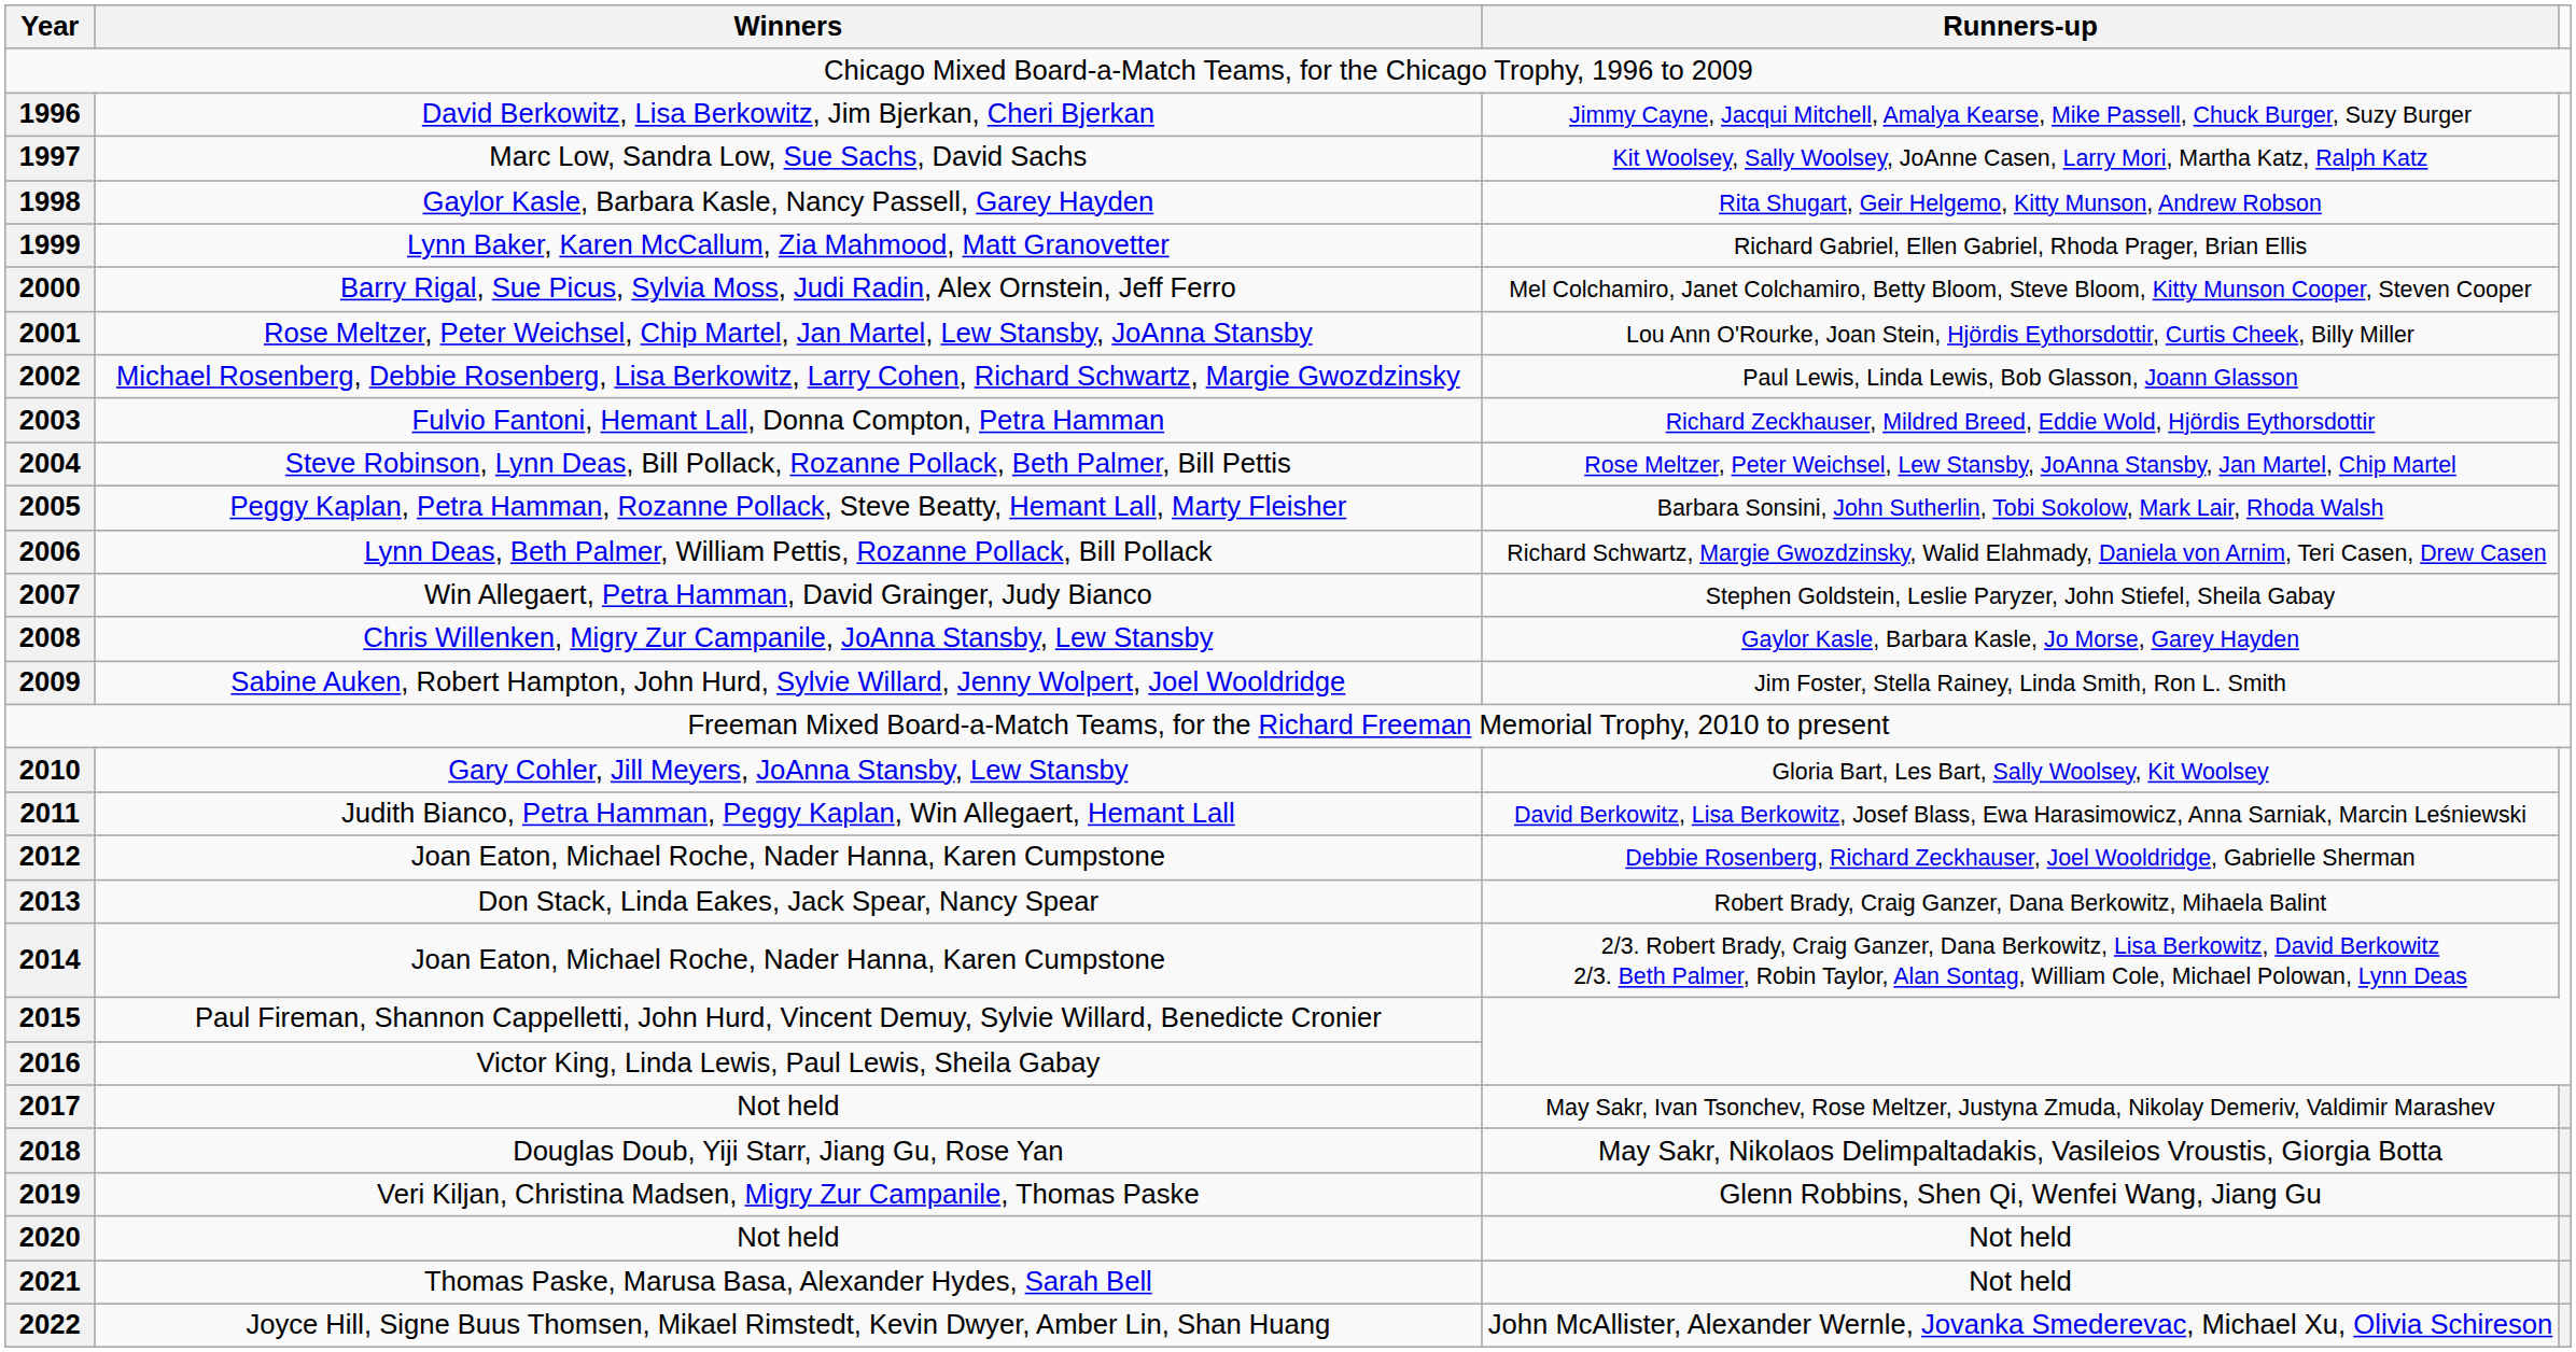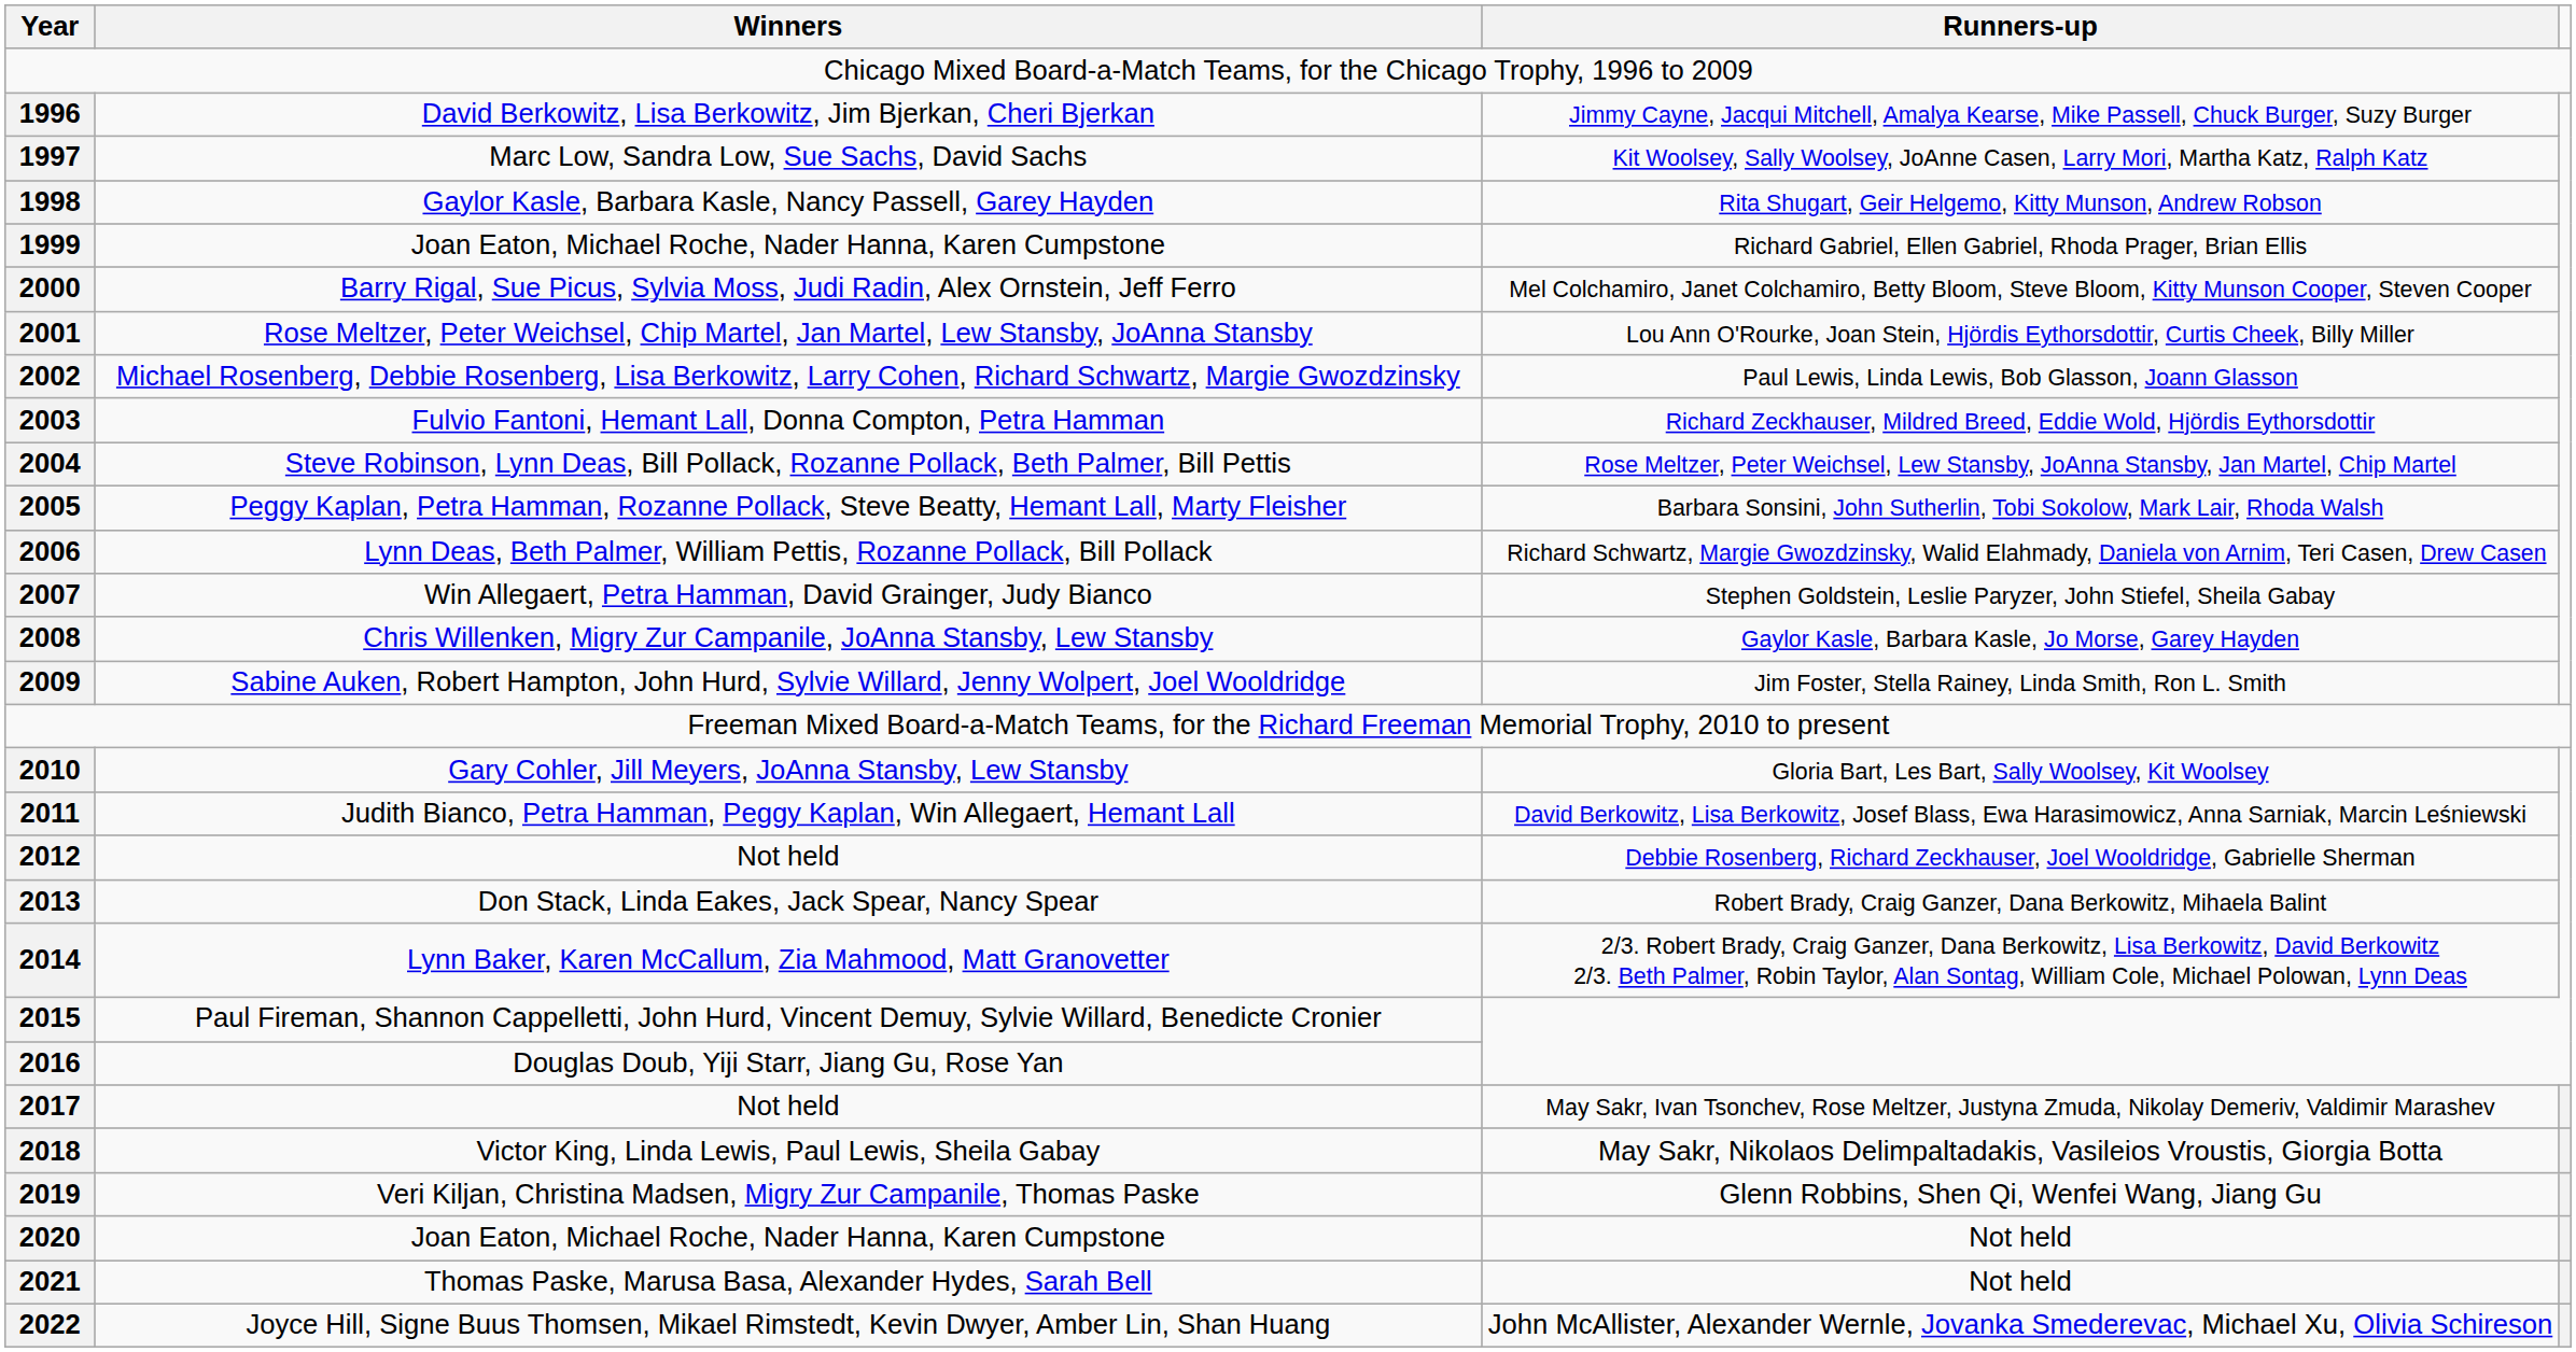 <table class="sortable wikitable" style="text-align:center">
 <tr>
 <th>Year</th>
 <th>Winners</th>
 <th>Runners-up</th>
 </tr>
 <tr>
 <td colspan=4>Chicago Mixed Board-a-Match Teams, for the Chicago Trophy, 1996 to 2009</td>
 </tr>
 <tr>
 <th> 1996 </th>
 <td><a href='#'>David Berkowitz</a>, <a href='#'>Lisa Berkowitz</a>, Jim Bjerkan, <a href='#'>Cheri Bjerkan</a></td>
 <td><small><a href='#'>Jimmy Cayne</a>, <a href='#'>Jacqui Mitchell</a>, <a href='#'>Amalya Kearse</a>, <a href='#'>Mike Passell</a>, <a href='#'>Chuck Burger</a>, Suzy Burger</small></td>
 </tr>
 <tr>
 <th>1997</th>
 <td>Marc Low, Sandra Low, <a href='#'>Sue Sachs</a>, David Sachs</td>
 <td><small><a href='#'>Kit Woolsey</a>, <a href='#'>Sally Woolsey</a>, JoAnne Casen, <a href='#'>Larry Mori</a>, Martha Katz, <a href='#'>Ralph Katz</a></small></td>
 </tr>
 <tr>
 <th>1998</th>
 <td><a href='#'>Gaylor Kasle</a>, Barbara Kasle, Nancy Passell, <a href='#'>Garey Hayden</a></td>
 <td><small><a href='#'>Rita Shugart</a>, <a href='#'>Geir Helgemo</a>, <a href='#'>Kitty Munson</a>, <a href='#'>Andrew Robson</a></small></td>
 </tr>
 <tr>
 <th>1999</th>
-<td><a href='#'>Lynn Baker</a>, <a href='#'>Karen McCallum</a>, <a href='#'>Zia Mahmood</a>, <a href='#'>Matt Granovetter</a></td>
+<td>Joan Eaton, Michael Roche, Nader Hanna, Karen Cumpstone</td>
 <td><small>Richard Gabriel, Ellen Gabriel, Rhoda Prager, Brian Ellis</small></td>
 </tr>
 <tr>
 <th>2000</th>
 <td><a href='#'>Barry Rigal</a>, <a href='#'>Sue Picus</a>, <a href='#'>Sylvia Moss</a>, <a href='#'>Judi Radin</a>, Alex Ornstein, Jeff Ferro</td>
 <td><small>Mel Colchamiro, Janet Colchamiro, Betty Bloom, Steve Bloom, <a href='#'>Kitty Munson Cooper</a>, Steven Cooper</small></td>
 </tr>
 <tr>
 <th>2001</th>
 <td><a href='#'>Rose Meltzer</a>, <a href='#'>Peter Weichsel</a>, <a href='#'>Chip Martel</a>, <a href='#'>Jan Martel</a>, <a href='#'>Lew Stansby</a>, <a href='#'>JoAnna Stansby</a></td>
 <td><small>Lou Ann O'Rourke, Joan Stein, <a href='#'>Hjördis Eythorsdottir</a>, <a href='#'>Curtis Cheek</a>, Billy Miller</small></td>
 </tr>
 <tr>
 <th>2002</th>
 <td>  <a href='#'>Michael Rosenberg</a>, <a href='#'>Debbie Rosenberg</a>, <a href='#'>Lisa Berkowitz</a>, <a href='#'>Larry Cohen</a>, <a href='#'>Richard Schwartz</a>, <a href='#'>Margie Gwozdzinsky</a>  </td>
 <td><small>Paul Lewis, Linda Lewis, Bob Glasson, <a href='#'>Joann Glasson</a></small></td>
 </tr>
 <tr>
 <th>2003</th>
 <td><a href='#'>Fulvio Fantoni</a>, <a href='#'>Hemant Lall</a>, Donna Compton, <a href='#'>Petra Hamman</a></td>
 <td><small><a href='#'>Richard Zeckhauser</a>, <a href='#'>Mildred Breed</a>, <a href='#'>Eddie Wold</a>, <a href='#'>Hjördis Eythorsdottir</a></small></td>
 </tr>
 <tr>
 <th>2004</th>
 <td><a href='#'>Steve Robinson</a>, <a href='#'>Lynn Deas</a>, Bill Pollack, <a href='#'>Rozanne Pollack</a>, <a href='#'>Beth Palmer</a>, Bill Pettis</td>
 <td><small><a href='#'>Rose Meltzer</a>, <a href='#'>Peter Weichsel</a>, <a href='#'>Lew Stansby</a>, <a href='#'>JoAnna Stansby</a>, <a href='#'>Jan Martel</a>, <a href='#'>Chip Martel</a></small></td>
 </tr>
 <tr>
 <th>2005</th>
 <td><a href='#'>Peggy Kaplan</a>, <a href='#'>Petra Hamman</a>, <a href='#'>Rozanne Pollack</a>, Steve Beatty, <a href='#'>Hemant Lall</a>, <a href='#'>Marty Fleisher</a></td>
 <td><small>Barbara Sonsini, <a href='#'>John Sutherlin</a>, <a href='#'>Tobi Sokolow</a>, <a href='#'>Mark Lair</a>, <a href='#'>Rhoda Walsh</a></small></td>
 </tr>
 <tr>
 <th>2006</th>
 <td><a href='#'>Lynn Deas</a>, <a href='#'>Beth Palmer</a>, William Pettis, <a href='#'>Rozanne Pollack</a>, Bill Pollack</td>
 <td><small>  Richard Schwartz, <a href='#'>Margie Gwozdzinsky</a>, Walid Elahmady, <a href='#'>Daniela von Arnim</a>, Teri Casen, <a href='#'>Drew Casen</a></small></td>
 </tr>
 <tr>
 <th>2007</th>
 <td>Win Allegaert, <a href='#'>Petra Hamman</a>, David Grainger, Judy Bianco</td>
 <td><small>Stephen Goldstein, Leslie Paryzer, John Stiefel, Sheila Gabay</small></td>
 </tr>
 <tr>
 <th>2008</th>
 <td><a href='#'>Chris Willenken</a>, <a href='#'>Migry Zur Campanile</a>, <a href='#'>JoAnna Stansby</a>, <a href='#'>Lew Stansby</a></td>
 <td><small><a href='#'>Gaylor Kasle</a>, Barbara Kasle, <a href='#'>Jo Morse</a>, <a href='#'>Garey Hayden</a></small></td>
 </tr>
 <tr>
 <th>2009</th>
 <td><a href='#'>Sabine Auken</a>, Robert Hampton, John Hurd, <a href='#'>Sylvie Willard</a>, <a href='#'>Jenny Wolpert</a>, <a href='#'>Joel Wooldridge</a></td>
 <td><small>Jim Foster, Stella Rainey, Linda Smith, Ron L. Smith</small></td>
 </tr>
 <tr>
 <td colspan=4>Freeman Mixed Board-a-Match Teams, for the <a href='#'>Richard Freeman</a> Memorial Trophy, 2010 to present</td>
 </tr>
 <tr>
 <th>2010</th>
 <td><a href='#'>Gary Cohler</a>, <a href='#'>Jill Meyers</a>, <a href='#'>JoAnna Stansby</a>, <a href='#'>Lew Stansby</a></td>
 <td><small>Gloria Bart, Les Bart, <a href='#'>Sally Woolsey</a>, <a href='#'>Kit Woolsey</a></small></td>
 </tr>
 <tr>
 <th>2011<br></th>
 <td>Judith Bianco, <a href='#'>Petra Hamman</a>, <a href='#'>Peggy Kaplan</a>, Win Allegaert, <a href='#'>Hemant Lall</a></td>
 <td><small><a href='#'>David Berkowitz</a>, <a href='#'>Lisa Berkowitz</a>, Josef Blass, Ewa Harasimowicz, Anna Sarniak, Marcin Leśniewski</small></td>
 </tr>
 <tr>
 <th>2012</th>
-<td>Joan Eaton, Michael Roche, Nader Hanna, Karen Cumpstone</td>
+<td>Not held</td>
 <td><small><a href='#'>Debbie Rosenberg</a>, <a href='#'>Richard Zeckhauser</a>, <a href='#'>Joel Wooldridge</a>, Gabrielle Sherman</small></td>
 </tr>
 <tr>
 <th>2013</th>
 <td>Don Stack, Linda Eakes, Jack Spear, Nancy Spear</td>
 <td><small>Robert Brady, Craig Ganzer, Dana Berkowitz, Mihaela Balint</small></td>
 </tr>
 <tr>
 <th>2014</th>
-<td>Joan Eaton, Michael Roche, Nader Hanna, Karen Cumpstone</td>
+<td><a href='#'>Lynn Baker</a>, <a href='#'>Karen McCallum</a>, <a href='#'>Zia Mahmood</a>, <a href='#'>Matt Granovetter</a></td>
 <td><small>2/3. Robert Brady, Craig Ganzer, Dana Berkowitz, <a href='#'>Lisa Berkowitz</a>, <a href='#'>David Berkowitz</a><br>2/3. <a href='#'>Beth Palmer</a>, Robin Taylor, <a href='#'>Alan Sontag</a>, William Cole, Michael Polowan, <a href='#'>Lynn Deas</a></small></td>
 </tr>
 <tr>
 <th>2015</th>
 <td>Paul Fireman, Shannon Cappelletti, John Hurd, Vincent Demuy, Sylvie Willard, Benedicte Cronier</td>
 </tr>
 <tr>
 <th>2016</th>
-<td>Victor King, Linda Lewis, Paul Lewis, Sheila Gabay</td>
+<td>Douglas Doub, Yiji Starr, Jiang Gu, Rose Yan</td>
 </tr>
 <tr>
 <th>2017</th>
 <td>Not held</td>
 <td><small>May Sakr, Ivan Tsonchev, Rose Meltzer, Justyna Zmuda, Nikolay Demeriv, Valdimir Marashev</small></td>
 <th></th>
 </tr>
 <tr>
 <th>2018</th>
-<td>Douglas Doub, Yiji Starr, Jiang Gu, Rose Yan</td>
+<td>Victor King, Linda Lewis, Paul Lewis, Sheila Gabay</td>
 <td>May Sakr, Nikolaos Delimpaltadakis, Vasileios Vroustis, Giorgia Botta</td>
 <th></th>
 </tr>
 <tr>
 <th>2019</th>
 <td>Veri Kiljan, Christina Madsen, <a href='#'>Migry Zur Campanile</a>, Thomas Paske</td>
 <td>Glenn Robbins, Shen Qi, Wenfei Wang, Jiang Gu</td>
 <th></th>
 </tr>
 <tr>
 <th>2020</th>
-<td>Not held</td>
+<td>Joan Eaton, Michael Roche, Nader Hanna, Karen Cumpstone</td>
 <td>Not held</td>
 <th></th>
 </tr>
 <tr>
 <th>2021</th>
 <td>Thomas Paske, Marusa Basa, Alexander Hydes, <a href='#'>Sarah Bell</a></td>
 <td>Not held</td>
 <th></th>
 </tr>
 <tr>
 <th>2022</th>
 <td>Joyce Hill, Signe Buus Thomsen, Mikael Rimstedt, Kevin Dwyer, Amber Lin, Shan Huang</td>
 <td>John McAllister, Alexander Wernle, <a href='#'>Jovanka Smederevac</a>, Michael Xu, <a href='#'>Olivia Schireson</a></td>
 <th></th>
 </tr>
 </table>
